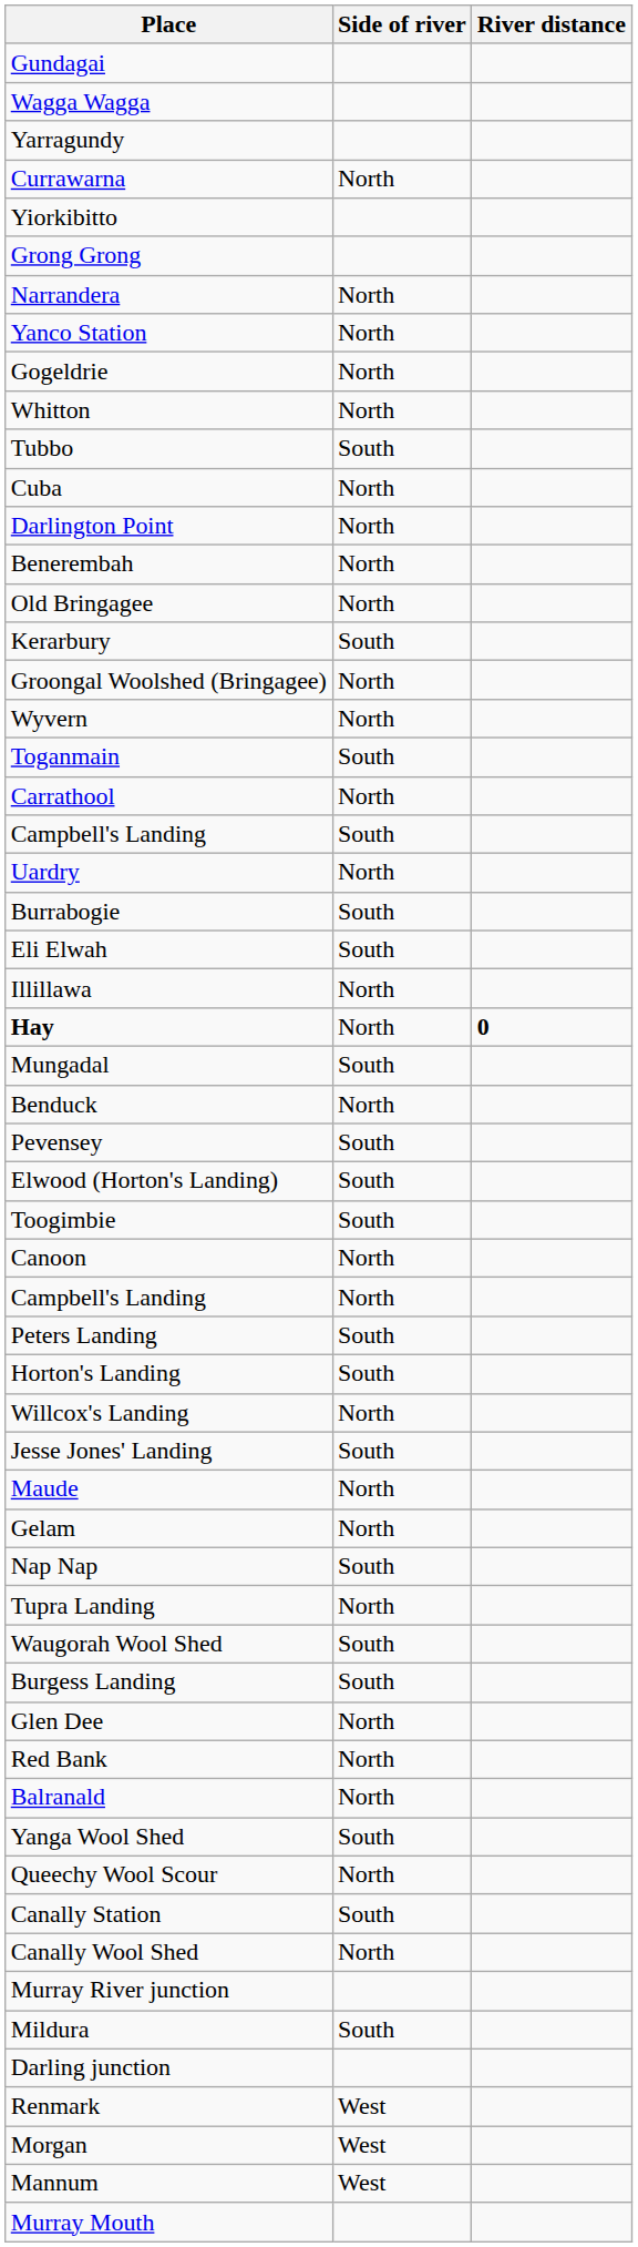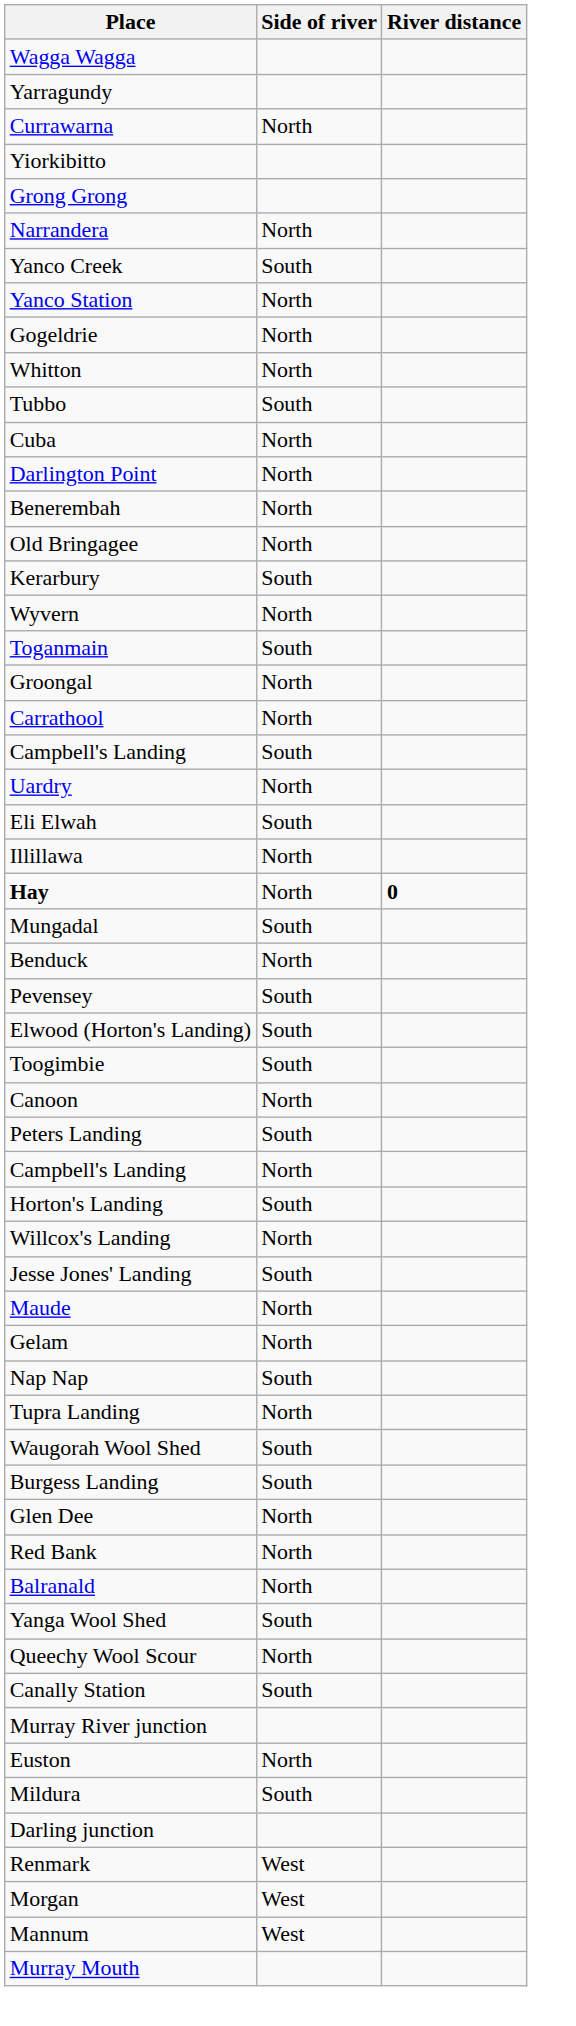 <table class="wikitable sortable">
 <tr>
 <th>Place</th>
 <th>Side of river</th>
 <th>River distance</th>
-</tr>
-<tr>
-<td><a href='#'>Gundagai</a></td>
-<td></td>
-<td></td>
 </tr>
 <tr>
 <td><a href='#'>Wagga Wagga</a></td>
 <td></td>
 <td></td>
 </tr>
 <tr>
 <td>Yarragundy</td>
 <td></td>
 <td></td>
 </tr>
 <tr>
 <td><a href='#'>Currawarna</a></td>
 <td>North</td>
 <td></td>
 </tr>
 <tr>
 <td>Yiorkibitto</td>
 <td></td>
 <td></td>
 </tr>
 <tr>
 <td><a href='#'>Grong Grong</a></td>
 <td></td>
 <td></td>
 </tr>
 <tr>
 <td><a href='#'>Narrandera</a></td>
 <td>North</td>
+<td></td>
+</tr>
+<tr>
+<td>Yanco Creek</td>
+<td>South</td>
 <td></td>
 </tr>
 <tr>
 <td><a href='#'>Yanco Station</a></td>
 <td>North</td>
 <td></td>
 </tr>
 <tr>
 <td>Gogeldrie</td>
 <td>North</td>
 <td></td>
 </tr>
 <tr>
 <td>Whitton</td>
 <td>North</td>
 <td></td>
 </tr>
 <tr>
 <td>Tubbo</td>
 <td>South</td>
 <td></td>
 </tr>
 <tr>
 <td>Cuba</td>
 <td>North</td>
 <td></td>
 </tr>
 <tr>
 <td><a href='#'>Darlington Point</a></td>
 <td>North</td>
 <td></td>
 </tr>
 <tr>
 <td>Benerembah</td>
 <td>North</td>
 <td></td>
 </tr>
 <tr>
 <td>Old Bringagee</td>
 <td>North</td>
 <td></td>
 </tr>
 <tr>
 <td>Kerarbury</td>
 <td>South</td>
 <td></td>
 </tr>
 <tr>
-<td>Groongal Woolshed (Bringagee)</td>
-<td>North</td>
-<td></td>
-</tr>
-<tr>
 <td>Wyvern</td>
 <td>North</td>
 <td></td>
 </tr>
 <tr>
 <td><a href='#'>Toganmain</a></td>
 <td>South</td>
+<td></td>
+</tr>
+<tr>
+<td>Groongal</td>
+<td>North</td>
 <td></td>
 </tr>
 <tr>
 <td><a href='#'>Carrathool</a></td>
 <td>North</td>
 <td></td>
 </tr>
 <tr>
 <td>Campbell's Landing</td>
 <td>South</td>
 <td></td>
 </tr>
 <tr>
 <td><a href='#'>Uardry</a></td>
 <td>North</td>
-<td></td>
-</tr>
-<tr>
-<td>Burrabogie</td>
-<td>South</td>
 <td></td>
 </tr>
 <tr>
 <td>Eli Elwah</td>
 <td>South</td>
 <td></td>
 </tr>
 <tr>
 <td>Illillawa</td>
 <td>North</td>
 <td></td>
 </tr>
 <tr>
 <td><strong>Hay</strong></td>
 <td>North</td>
 <td><strong>0</strong></td>
 </tr>
 <tr>
 <td>Mungadal</td>
 <td>South</td>
 <td></td>
 </tr>
 <tr>
 <td>Benduck</td>
 <td>North</td>
 <td></td>
 </tr>
 <tr>
 <td>Pevensey</td>
 <td>South</td>
 <td></td>
 </tr>
 <tr>
 <td>Elwood (Horton's Landing)</td>
 <td>South</td>
 <td></td>
 </tr>
 <tr>
 <td>Toogimbie</td>
 <td>South</td>
 <td></td>
 </tr>
 <tr>
 <td>Canoon</td>
 <td>North</td>
 <td></td>
 </tr>
 <tr>
-<td>Campbell's Landing</td>
-<td>North</td>
+<td>Peters Landing</td>
+<td>South</td>
 <td></td>
 </tr>
 <tr>
-<td>Peters Landing</td>
-<td>South</td>
+<td>Campbell's Landing</td>
+<td>North</td>
 <td></td>
 </tr>
 <tr>
 <td>Horton's Landing</td>
 <td>South</td>
 <td></td>
 </tr>
 <tr>
 <td>Willcox's Landing</td>
 <td>North</td>
 <td></td>
 </tr>
 <tr>
 <td>Jesse Jones' Landing</td>
 <td>South</td>
 <td></td>
 </tr>
 <tr>
 <td><a href='#'>Maude</a></td>
 <td>North</td>
 <td></td>
 </tr>
 <tr>
 <td>Gelam</td>
 <td>North</td>
 <td></td>
 </tr>
 <tr>
 <td>Nap Nap</td>
 <td>South</td>
 <td></td>
 </tr>
 <tr>
 <td>Tupra Landing</td>
 <td>North</td>
 <td></td>
 </tr>
 <tr>
 <td>Waugorah Wool Shed</td>
 <td>South</td>
 <td></td>
 </tr>
 <tr>
 <td>Burgess Landing</td>
 <td>South</td>
 <td></td>
 </tr>
 <tr>
 <td>Glen Dee</td>
 <td>North</td>
 <td></td>
 </tr>
 <tr>
 <td>Red Bank</td>
 <td>North</td>
 <td></td>
 </tr>
 <tr>
 <td><a href='#'>Balranald</a></td>
 <td>North</td>
 <td></td>
 </tr>
 <tr>
 <td>Yanga Wool Shed</td>
 <td>South</td>
 <td></td>
 </tr>
 <tr>
 <td>Queechy Wool Scour</td>
 <td>North</td>
 <td></td>
 </tr>
 <tr>
 <td>Canally Station</td>
 <td>South</td>
 <td></td>
 </tr>
 <tr>
-<td>Canally Wool Shed</td>
-<td>North</td>
+<td>Murray River junction</td>
+<td></td>
 <td></td>
 </tr>
 <tr>
-<td>Murray River junction</td>
-<td></td>
+<td>Euston</td>
+<td>North</td>
 <td></td>
 </tr>
 <tr>
 <td>Mildura</td>
 <td>South</td>
 <td></td>
 </tr>
 <tr>
 <td>Darling junction</td>
 <td></td>
 <td></td>
 </tr>
 <tr>
 <td>Renmark</td>
 <td>West</td>
 <td></td>
 </tr>
 <tr>
 <td>Morgan</td>
 <td>West</td>
 <td></td>
 </tr>
 <tr>
 <td>Mannum</td>
 <td>West</td>
 <td></td>
 </tr>
 <tr>
 <td><a href='#'>Murray Mouth</a></td>
 <td></td>
 <td></td>
 </tr>
 </table>
